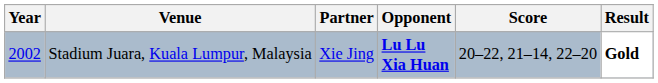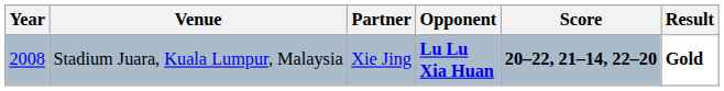 <table class="sortable wikitable" style="font-size: 90%;">
 <tr>
 <th>Year</th>
 <th>Venue</th>
 <th>Partner</th>
 <th>Opponent</th>
 <th>Score</th>
 <th>Result</th>
 </tr>
 <tr style="background:#AABBCC">
-<td align="center"><a href='#'>2002</a></td>
+<td align="center"><a href='#'>2008</a></td>
 <td align="left">Stadium Juara, <a href='#'>Kuala Lumpur</a>, Malaysia</td>
 <td align="left"> <a href='#'>Xie Jing</a></td>
 <td align="left"><strong> <a href='#'>Lu Lu</a><br> <a href='#'>Xia Huan</a></strong></td>
-<td align="left">20–22, 21–14, 22–20</td>
+<td align="left"><strong>20–22, 21–14, 22–20</strong></td>
 <td style="text-align:left; background:white"> <strong>Gold</strong></td>
 </tr>
 </table>
